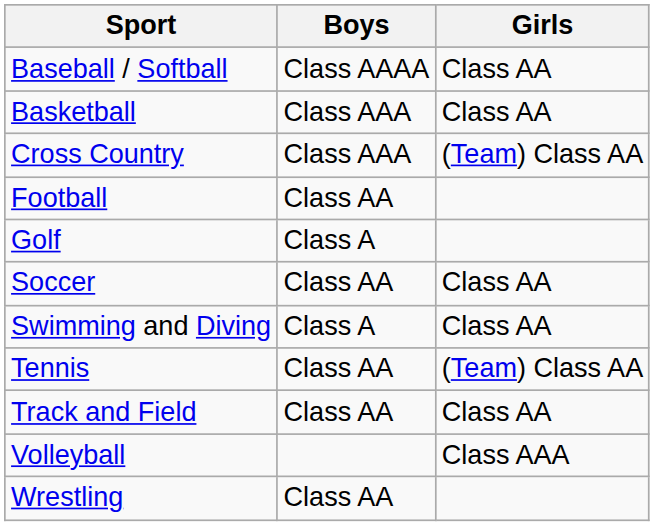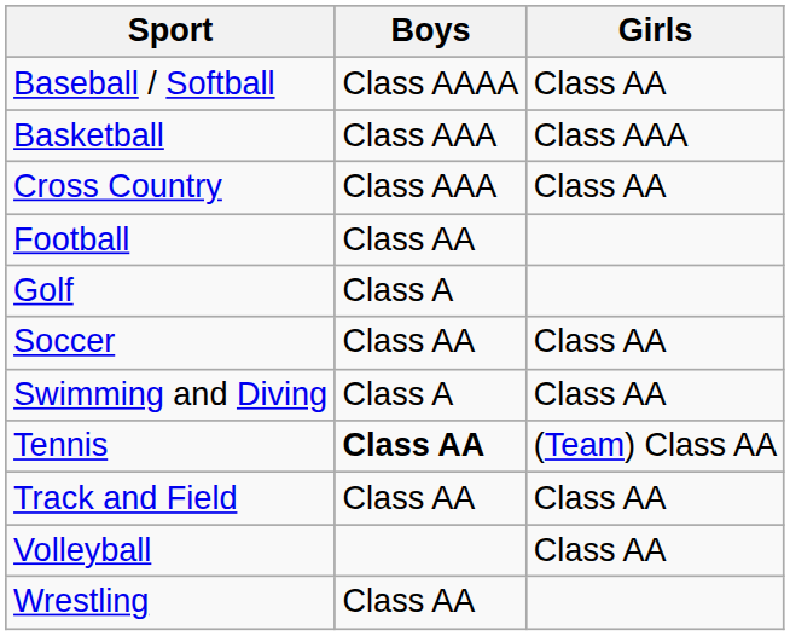 <table class="wikitable">
 <tr>
 <th>Sport</th>
 <th>Boys</th>
 <th>Girls</th>
 </tr>
 <tr>
 <td><a href='#'>Baseball</a> / <a href='#'>Softball</a></td>
 <td>Class AAAA</td>
 <td>Class AA</td>
 </tr>
 <tr>
 <td><a href='#'>Basketball</a></td>
 <td>Class AAA</td>
-<td>Class AA</td>
+<td>Class AAA</td>
 </tr>
 <tr>
 <td><a href='#'>Cross Country</a></td>
 <td>Class AAA</td>
-<td>(<a href='#'>Team</a>) Class AA</td>
+<td>Class AA</td>
 </tr>
 <tr>
 <td><a href='#'>Football</a></td>
 <td>Class AA</td>
 <td></td>
 </tr>
 <tr>
 <td><a href='#'>Golf</a></td>
 <td>Class A</td>
 <td></td>
 </tr>
 <tr>
 <td><a href='#'>Soccer</a></td>
 <td>Class AA</td>
 <td>Class AA</td>
 </tr>
 <tr>
 <td><a href='#'>Swimming</a> and <a href='#'>Diving</a></td>
 <td>Class A</td>
 <td>Class AA</td>
 </tr>
 <tr>
 <td><a href='#'>Tennis</a></td>
-<td>Class AA</td>
+<td><strong>Class AA</strong></td>
 <td>(<a href='#'>Team</a>) Class AA</td>
 </tr>
 <tr>
 <td><a href='#'>Track and Field</a></td>
 <td>Class AA</td>
 <td>Class AA</td>
 </tr>
 <tr>
 <td><a href='#'>Volleyball</a></td>
 <td></td>
-<td>Class AAA</td>
+<td>Class AA</td>
 </tr>
 <tr>
 <td><a href='#'>Wrestling</a></td>
 <td>Class AA</td>
 <td></td>
 </tr>
 </table>
